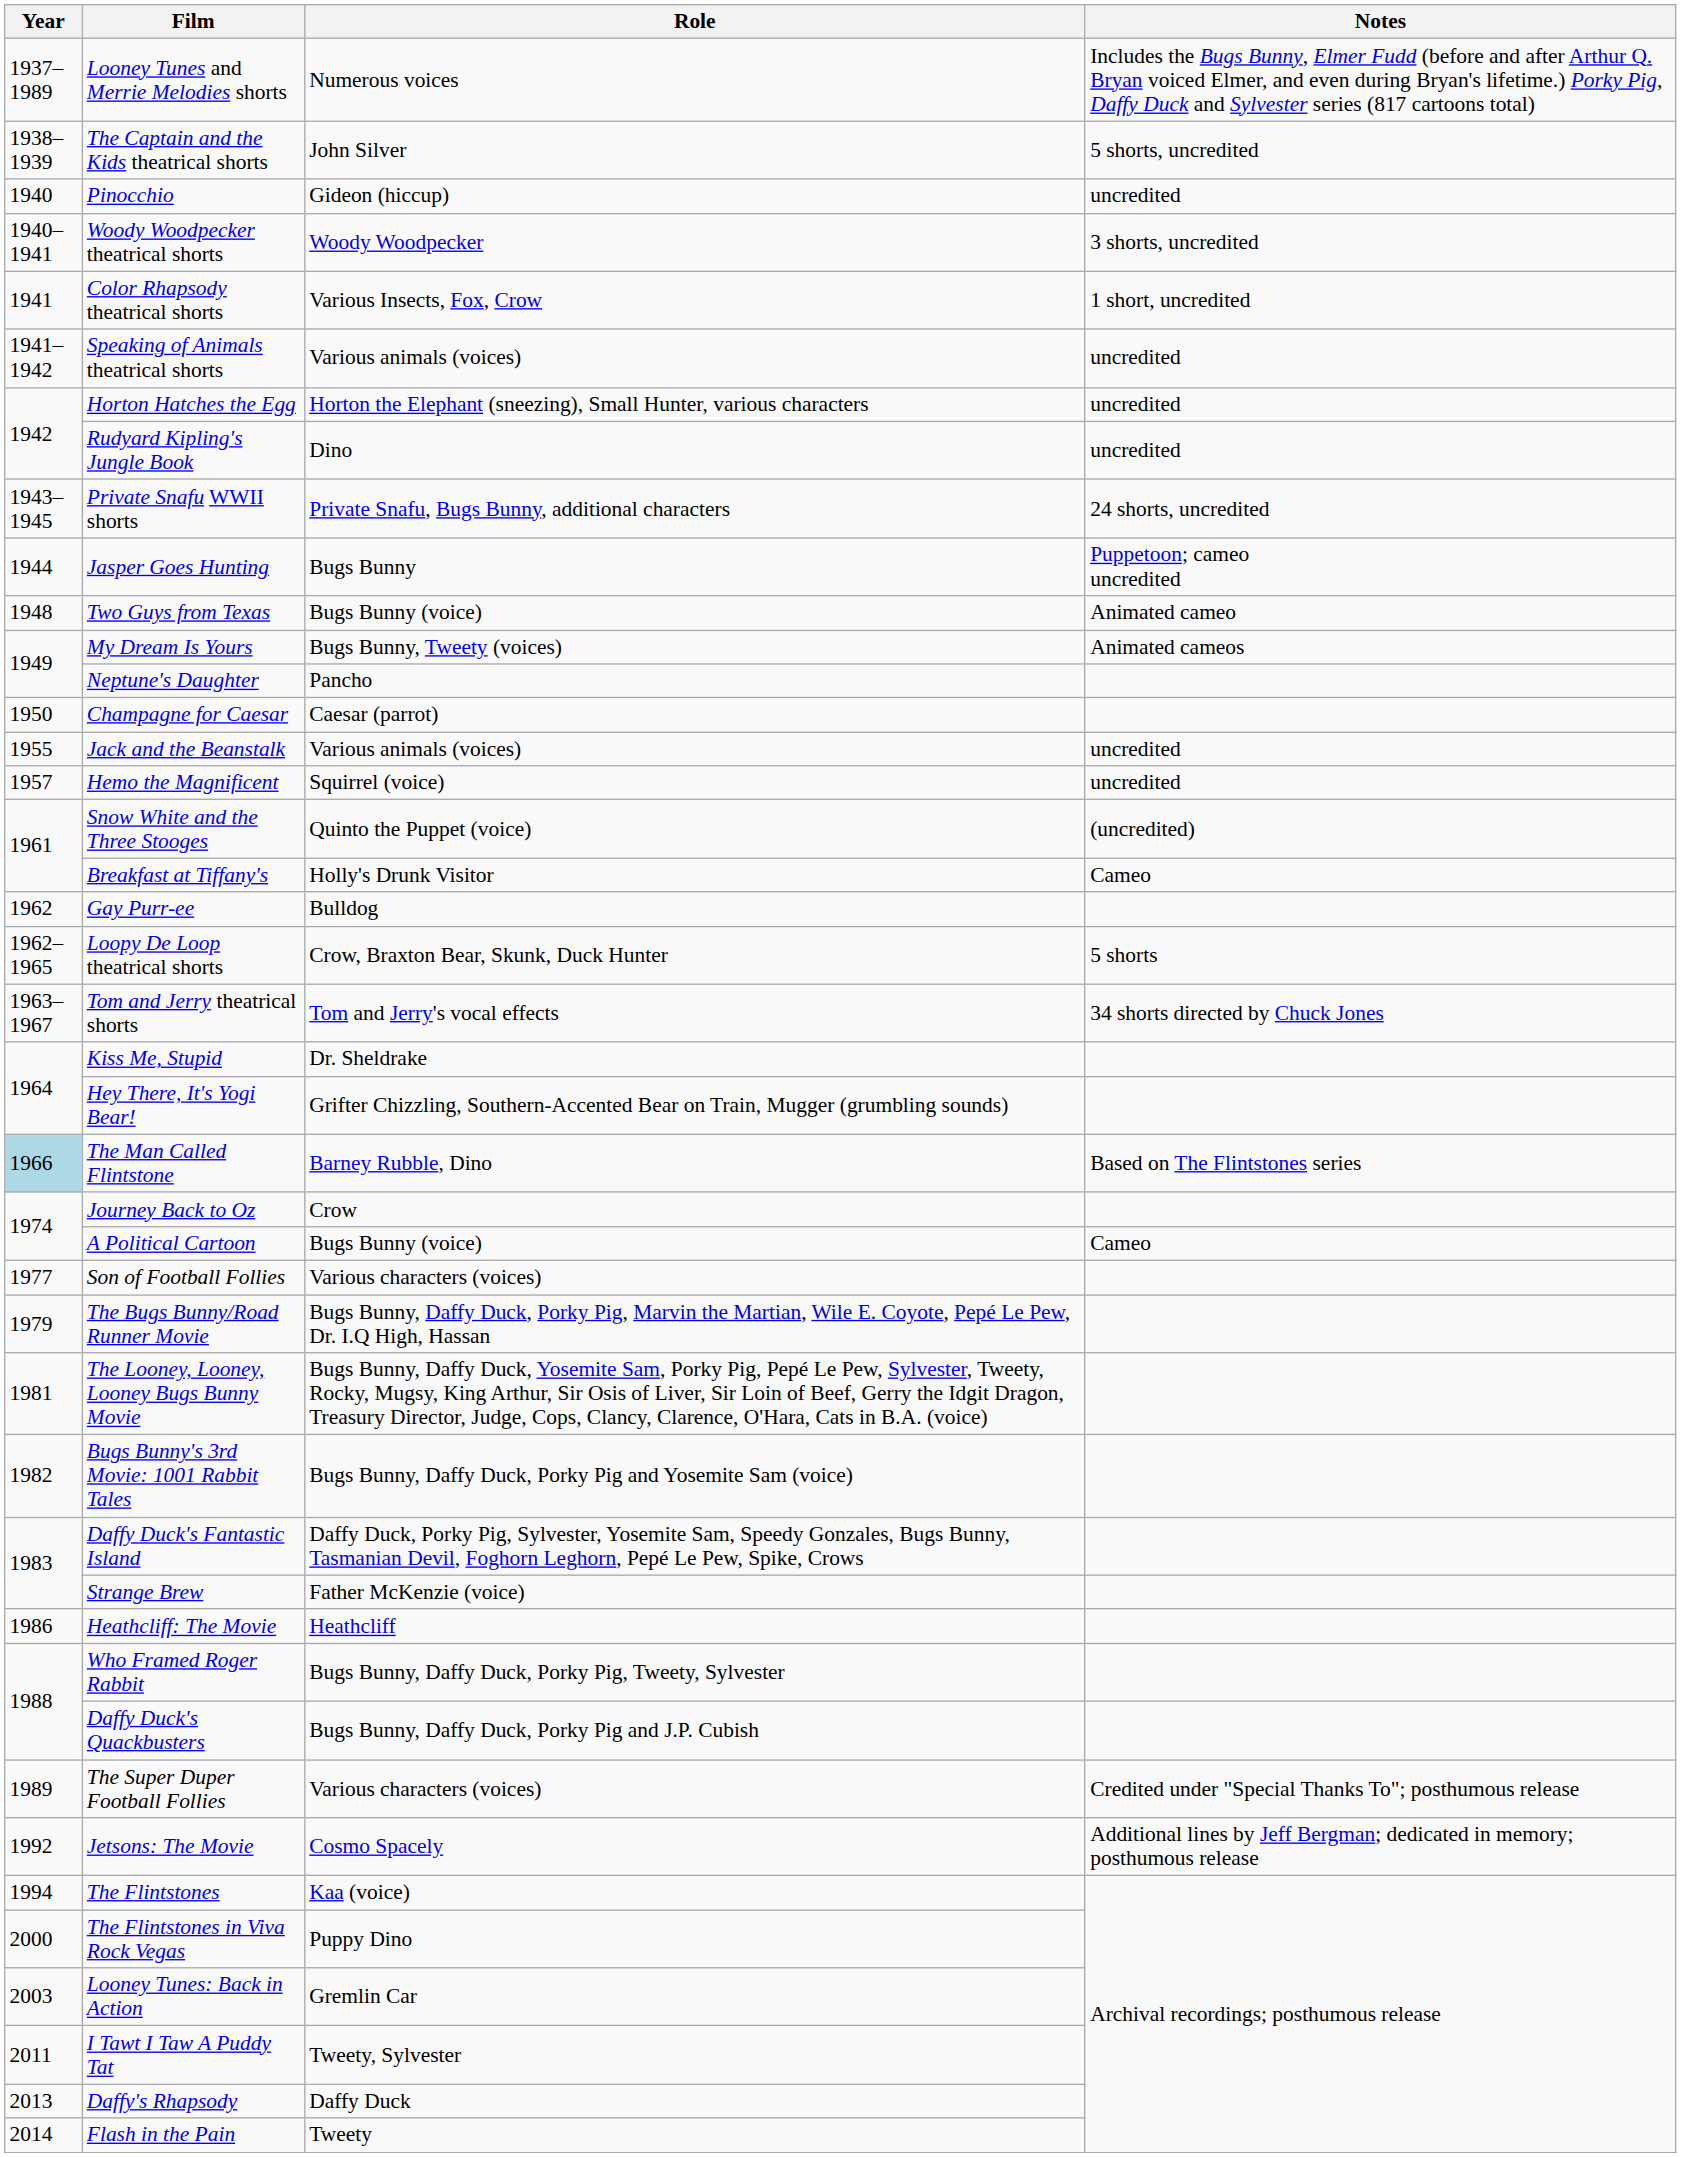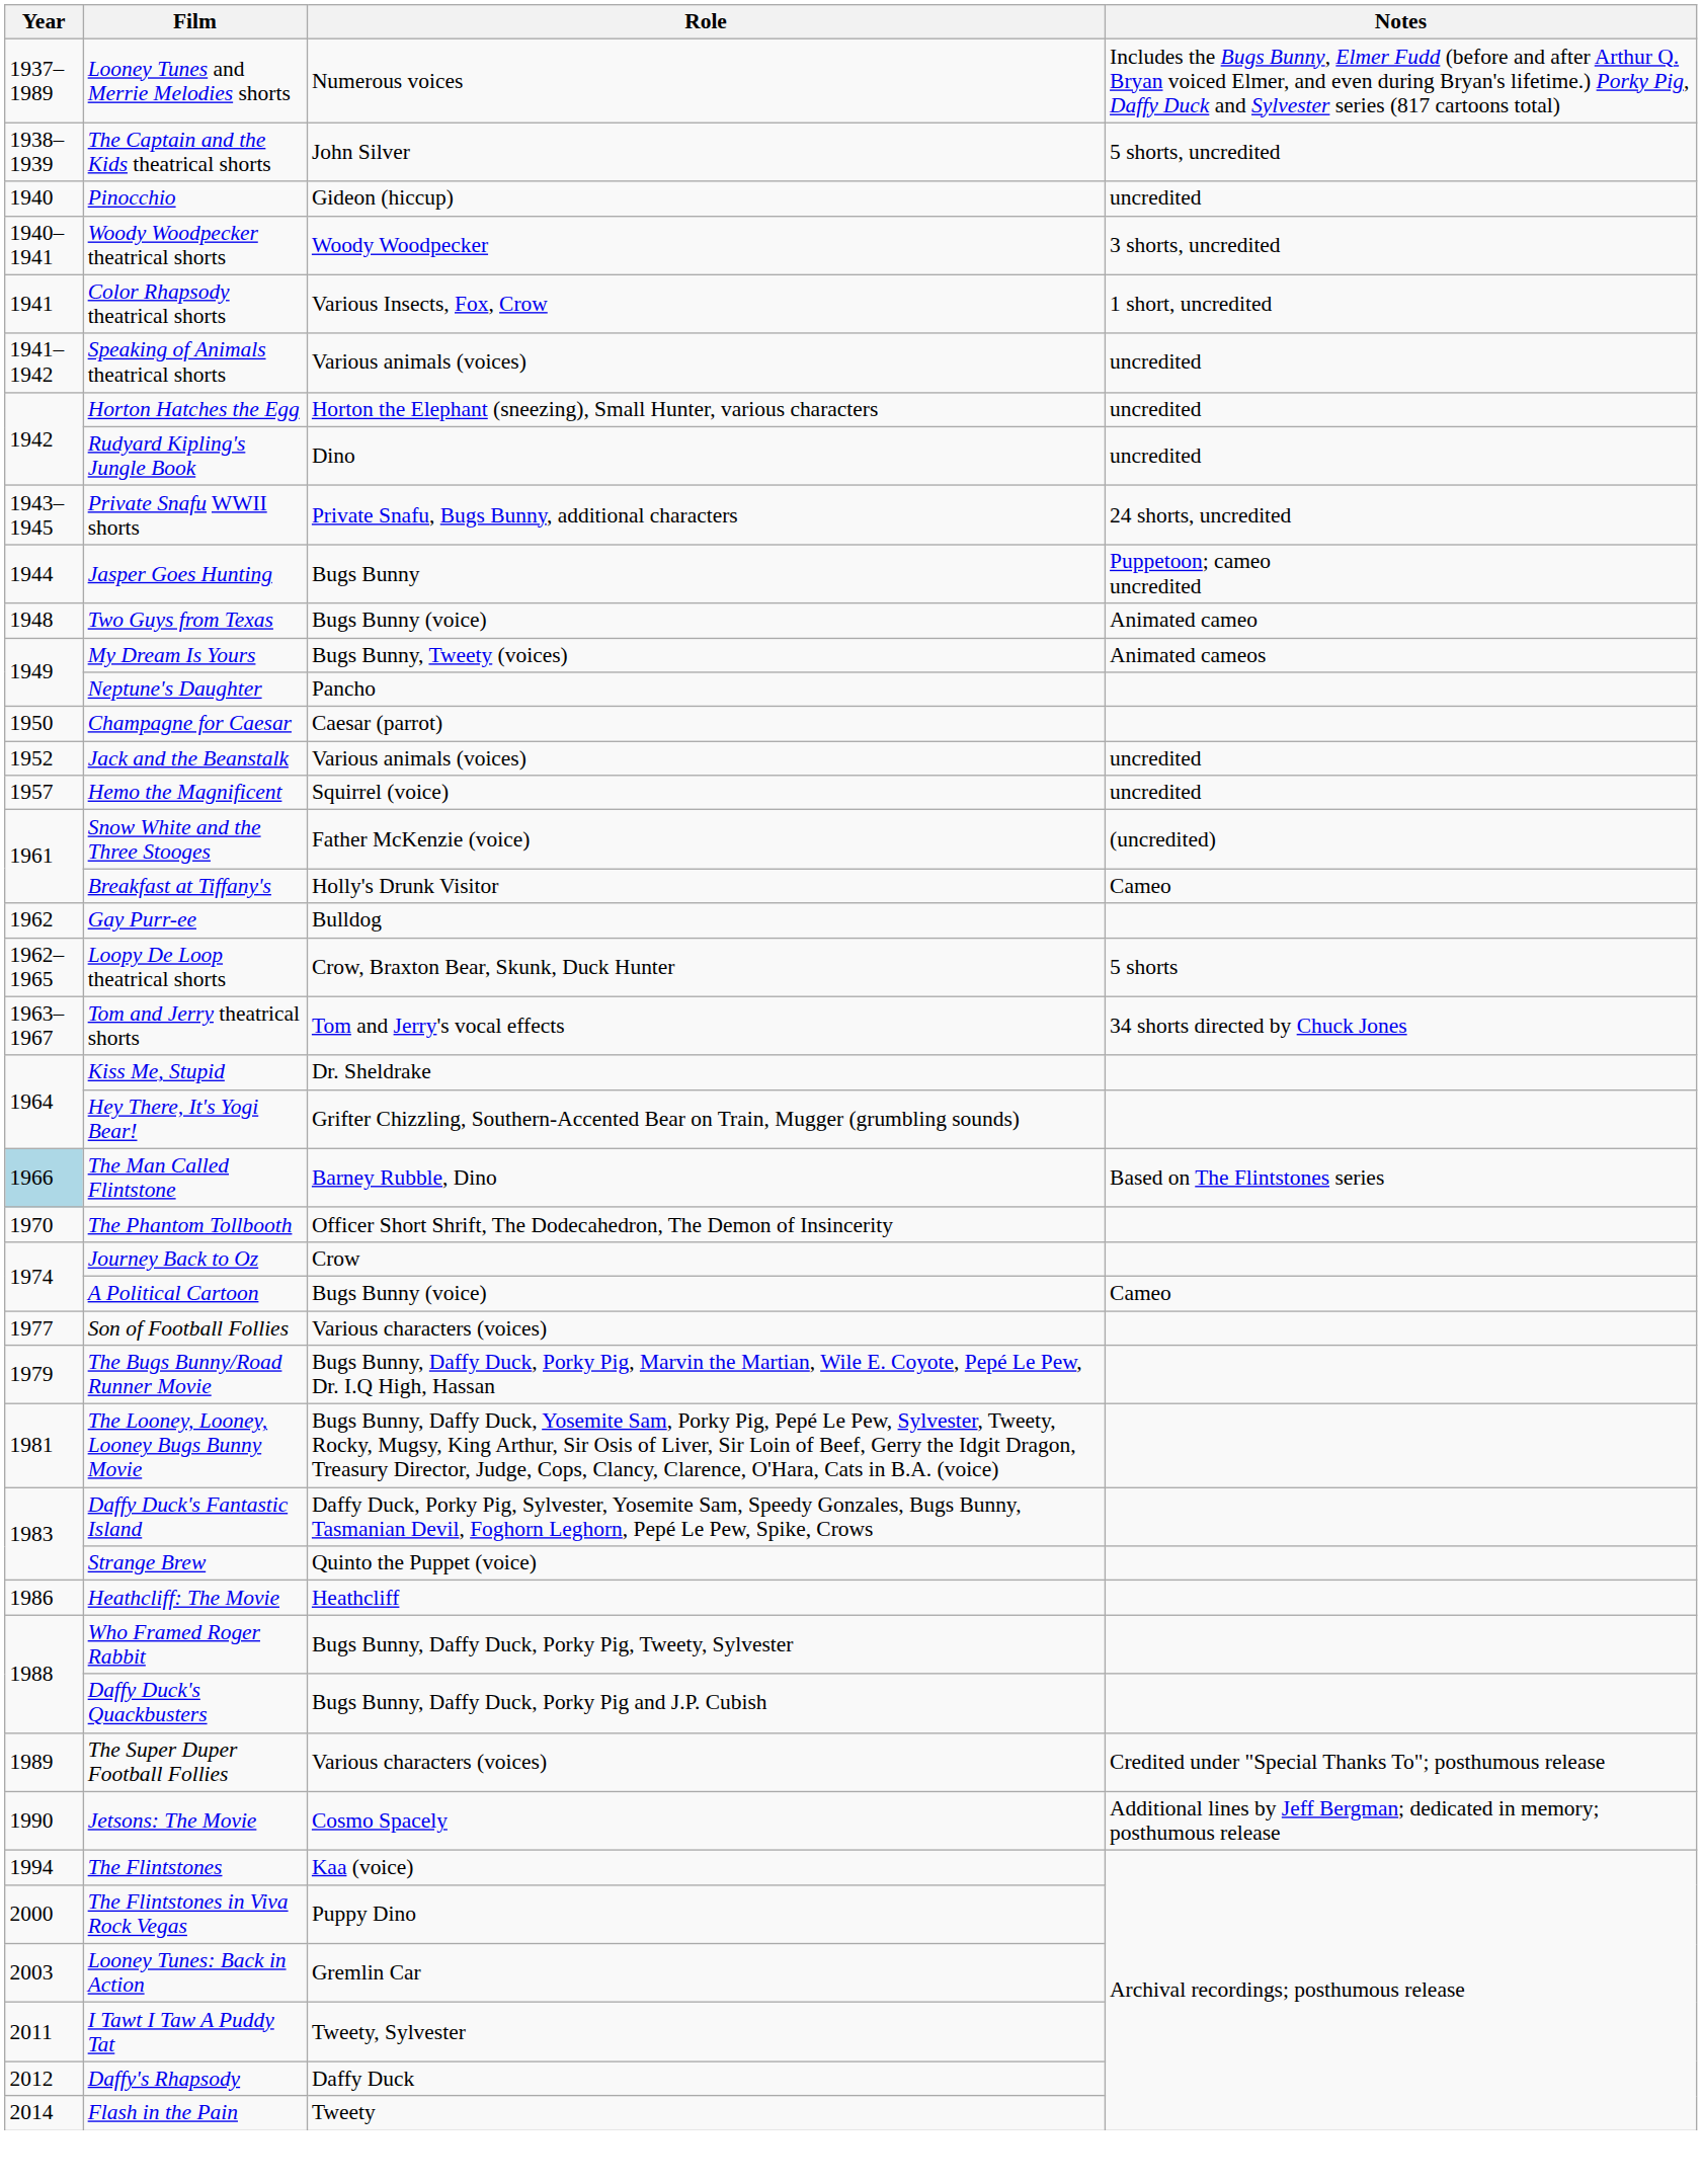 <table class="wikitable">
 <tr>
 <th>Year</th>
 <th>Film</th>
 <th>Role</th>
 <th>Notes</th>
 </tr>
 <tr>
 <td>1937–1989</td>
 <td><em><a href='#'>Looney Tunes</a></em> and <em><a href='#'>Merrie Melodies</a></em> shorts</td>
 <td>Numerous voices</td>
 <td>Includes the <em><a href='#'>Bugs Bunny</a></em>, <em><a href='#'>Elmer Fudd</a></em> (before and after <a href='#'>Arthur Q. Bryan</a> voiced Elmer, and even during Bryan's lifetime.) <em><a href='#'>Porky Pig</a></em>, <em><a href='#'>Daffy Duck</a></em> and <em><a href='#'>Sylvester</a></em> series (817 cartoons total)</td>
 </tr>
 <tr>
 <td>1938–1939</td>
 <td><a href='#'><em>The Captain and the Kids</em></a> theatrical shorts</td>
 <td>John Silver</td>
 <td>5 shorts, uncredited</td>
 </tr>
 <tr>
 <td>1940</td>
 <td><em><a href='#'>Pinocchio</a></em></td>
 <td>Gideon (hiccup)</td>
 <td>uncredited</td>
 </tr>
 <tr>
 <td>1940–1941</td>
 <td><em><a href='#'>Woody Woodpecker</a></em> theatrical shorts</td>
 <td><a href='#'>Woody Woodpecker</a></td>
 <td>3 shorts, uncredited</td>
 </tr>
 <tr>
 <td>1941</td>
 <td><em><a href='#'>Color Rhapsody</a></em> theatrical shorts</td>
 <td>Various Insects, <a href='#'>Fox</a>, <a href='#'>Crow</a></td>
 <td>1 short, uncredited</td>
 </tr>
 <tr>
 <td>1941–1942</td>
 <td><em><a href='#'>Speaking of Animals</a></em> theatrical shorts</td>
 <td>Various animals (voices)</td>
 <td>uncredited</td>
 </tr>
 <tr>
 <td rowspan="2">1942</td>
 <td><em><a href='#'>Horton Hatches the Egg</a></em></td>
 <td><a href='#'>Horton the Elephant</a> (sneezing), Small Hunter, various characters</td>
 <td>uncredited</td>
 </tr>
 <tr>
 <td><em><a href='#'>Rudyard Kipling's Jungle Book</a></em></td>
 <td>Dino</td>
 <td>uncredited</td>
 </tr>
 <tr>
 <td>1943–1945</td>
 <td><em><a href='#'>Private Snafu</a></em> <a href='#'>WWII</a> shorts</td>
 <td><a href='#'>Private Snafu</a>, <a href='#'>Bugs Bunny</a>, additional characters</td>
 <td>24 shorts, uncredited</td>
 </tr>
 <tr>
 <td>1944</td>
 <td><em><a href='#'>Jasper Goes Hunting</a></em></td>
 <td>Bugs Bunny</td>
 <td><a href='#'>Puppetoon</a>; cameo<br>uncredited</td>
 </tr>
 <tr>
 <td>1948</td>
 <td><em><a href='#'>Two Guys from Texas</a></em></td>
 <td>Bugs Bunny (voice)</td>
 <td>Animated cameo</td>
 </tr>
 <tr>
 <td rowspan="2">1949</td>
 <td><em><a href='#'>My Dream Is Yours</a></em></td>
 <td>Bugs Bunny, <a href='#'>Tweety</a> (voices)</td>
 <td>Animated cameos</td>
 </tr>
 <tr>
 <td><em><a href='#'>Neptune's Daughter</a></em></td>
 <td>Pancho</td>
 <td></td>
 </tr>
 <tr>
 <td>1950</td>
 <td><em><a href='#'>Champagne for Caesar</a></em></td>
 <td>Caesar (parrot)</td>
 <td></td>
 </tr>
 <tr>
-<td>1955</td>
+<td>1952</td>
 <td><em><a href='#'>Jack and the Beanstalk</a></em></td>
 <td>Various animals (voices)</td>
 <td>uncredited</td>
 </tr>
 <tr>
 <td>1957</td>
 <td><em><a href='#'>Hemo the Magnificent</a></em></td>
 <td>Squirrel (voice)</td>
 <td>uncredited</td>
 </tr>
 <tr>
 <td rowspan="2">1961</td>
 <td><em><a href='#'>Snow White and the Three Stooges</a></em></td>
-<td>Quinto the Puppet (voice)</td>
+<td>Father McKenzie (voice)</td>
 <td>(uncredited)</td>
 </tr>
 <tr>
 <td><em><a href='#'>Breakfast at Tiffany's</a></em></td>
 <td>Holly's Drunk Visitor</td>
 <td>Cameo</td>
 </tr>
 <tr>
 <td>1962</td>
 <td><em><a href='#'>Gay Purr-ee</a></em></td>
 <td>Bulldog</td>
 <td></td>
 </tr>
 <tr>
 <td>1962–1965</td>
 <td><em><a href='#'>Loopy De Loop</a></em> theatrical shorts</td>
 <td>Crow, Braxton Bear, Skunk, Duck Hunter</td>
 <td>5 shorts</td>
 </tr>
 <tr>
 <td>1963–1967</td>
 <td><em><a href='#'>Tom and Jerry</a></em> theatrical shorts</td>
 <td><a href='#'>Tom</a> and <a href='#'>Jerry</a>'s vocal effects</td>
 <td>34 shorts directed by <a href='#'>Chuck Jones</a></td>
 </tr>
 <tr>
 <td rowspan="2">1964</td>
 <td><em><a href='#'>Kiss Me, Stupid</a></em></td>
 <td>Dr. Sheldrake</td>
 <td></td>
 </tr>
 <tr>
 <td><em><a href='#'>Hey There, It's Yogi Bear!</a></em></td>
 <td>Grifter Chizzling, Southern-Accented Bear on Train, Mugger (grumbling sounds)</td>
 <td></td>
 </tr>
 <tr>
 <td style="background: lightblue;">1966</td>
 <td><em><a href='#'>The Man Called Flintstone</a></em></td>
 <td><a href='#'>Barney Rubble</a>, Dino</td>
 <td>Based on <a href='#'>The Flintstones</a> series</td>
 </tr>
 <tr>
+<td>1970</td>
+<td><em><a href='#'>The Phantom Tollbooth</a></em></td>
+<td>Officer Short Shrift, The Dodecahedron, The Demon of Insincerity</td>
+<td></td>
+</tr>
+<tr>
 <td rowspan="2">1974</td>
 <td><em><a href='#'>Journey Back to Oz</a></em></td>
 <td>Crow</td>
 <td></td>
 </tr>
 <tr>
 <td><em><a href='#'>A Political Cartoon</a></em></td>
 <td>Bugs Bunny (voice)</td>
 <td>Cameo</td>
 </tr>
 <tr>
 <td>1977</td>
 <td><em>Son of Football Follies</em></td>
 <td>Various characters (voices)</td>
 <td></td>
 </tr>
 <tr>
 <td>1979</td>
 <td><em><a href='#'>The Bugs Bunny/Road Runner Movie</a></em></td>
 <td>Bugs Bunny, <a href='#'>Daffy Duck</a>, <a href='#'>Porky Pig</a>, <a href='#'>Marvin the Martian</a>, <a href='#'>Wile E. Coyote</a>, <a href='#'>Pepé Le Pew</a>, Dr. I.Q High, Hassan</td>
 <td></td>
 </tr>
 <tr>
 <td>1981</td>
 <td><em><a href='#'>The Looney, Looney, Looney Bugs Bunny Movie</a></em></td>
 <td>Bugs Bunny, Daffy Duck, <a href='#'>Yosemite Sam</a>, Porky Pig, Pepé Le Pew, <a href='#'>Sylvester</a>, Tweety, Rocky, Mugsy, King Arthur, Sir Osis of Liver, Sir Loin of Beef, Gerry the Idgit Dragon, Treasury Director, Judge, Cops, Clancy, Clarence, O'Hara, Cats in B.A. (voice)</td>
 <td></td>
 </tr>
 <tr>
-<td>1982</td>
-<td><em><a href='#'>Bugs Bunny's 3rd Movie: 1001 Rabbit Tales</a></em></td>
-<td>Bugs Bunny, Daffy Duck, Porky Pig and Yosemite Sam (voice)</td>
-<td></td>
-</tr>
-<tr>
 <td rowspan="2">1983</td>
 <td><em><a href='#'>Daffy Duck's Fantastic Island</a></em></td>
 <td>Daffy Duck, Porky Pig, Sylvester, Yosemite Sam, Speedy Gonzales, Bugs Bunny, <a href='#'>Tasmanian Devil</a>, <a href='#'>Foghorn Leghorn</a>, Pepé Le Pew, Spike, Crows</td>
 <td></td>
 </tr>
 <tr>
 <td><em><a href='#'>Strange Brew</a></em></td>
-<td>Father McKenzie (voice)</td>
+<td>Quinto the Puppet (voice)</td>
 <td></td>
 </tr>
 <tr>
 <td>1986</td>
 <td><em><a href='#'>Heathcliff: The Movie</a></em></td>
 <td><a href='#'>Heathcliff</a></td>
 <td></td>
 </tr>
 <tr>
 <td rowspan="2">1988</td>
 <td><em><a href='#'>Who Framed Roger Rabbit</a></em></td>
 <td>Bugs Bunny, Daffy Duck, Porky Pig, Tweety, Sylvester</td>
 <td></td>
 </tr>
 <tr>
 <td><em><a href='#'>Daffy Duck's Quackbusters</a></em></td>
 <td>Bugs Bunny, Daffy Duck, Porky Pig and J.P. Cubish</td>
 <td></td>
 </tr>
 <tr>
 <td>1989</td>
 <td><em>The Super Duper Football Follies</em></td>
 <td>Various characters (voices)</td>
 <td>Credited under "Special Thanks To"; posthumous release</td>
 </tr>
 <tr>
-<td>1992</td>
+<td>1990</td>
 <td><em><a href='#'>Jetsons: The Movie</a></em></td>
 <td><a href='#'>Cosmo Spacely</a></td>
 <td>Additional lines by <a href='#'>Jeff Bergman</a>; dedicated in memory; posthumous release</td>
 </tr>
 <tr>
 <td>1994</td>
 <td><em><a href='#'>The Flintstones</a></em></td>
 <td><a href='#'>Kaa</a> (voice)</td>
 <td rowspan="6">Archival recordings; posthumous release</td>
 </tr>
 <tr>
 <td>2000</td>
 <td><em><a href='#'>The Flintstones in Viva Rock Vegas</a></em></td>
 <td>Puppy Dino</td>
 </tr>
 <tr>
 <td>2003</td>
 <td><em><a href='#'>Looney Tunes: Back in Action</a></em></td>
 <td>Gremlin Car</td>
 </tr>
 <tr>
 <td>2011</td>
 <td><em><a href='#'>I Tawt I Taw A Puddy Tat</a></em></td>
 <td>Tweety, Sylvester</td>
 </tr>
 <tr>
-<td>2013</td>
+<td>2012</td>
 <td><em><a href='#'>Daffy's Rhapsody</a></em></td>
 <td>Daffy Duck</td>
 </tr>
 <tr>
 <td>2014</td>
 <td><em><a href='#'>Flash in the Pain</a></em></td>
 <td>Tweety</td>
 </tr>
 </table>
